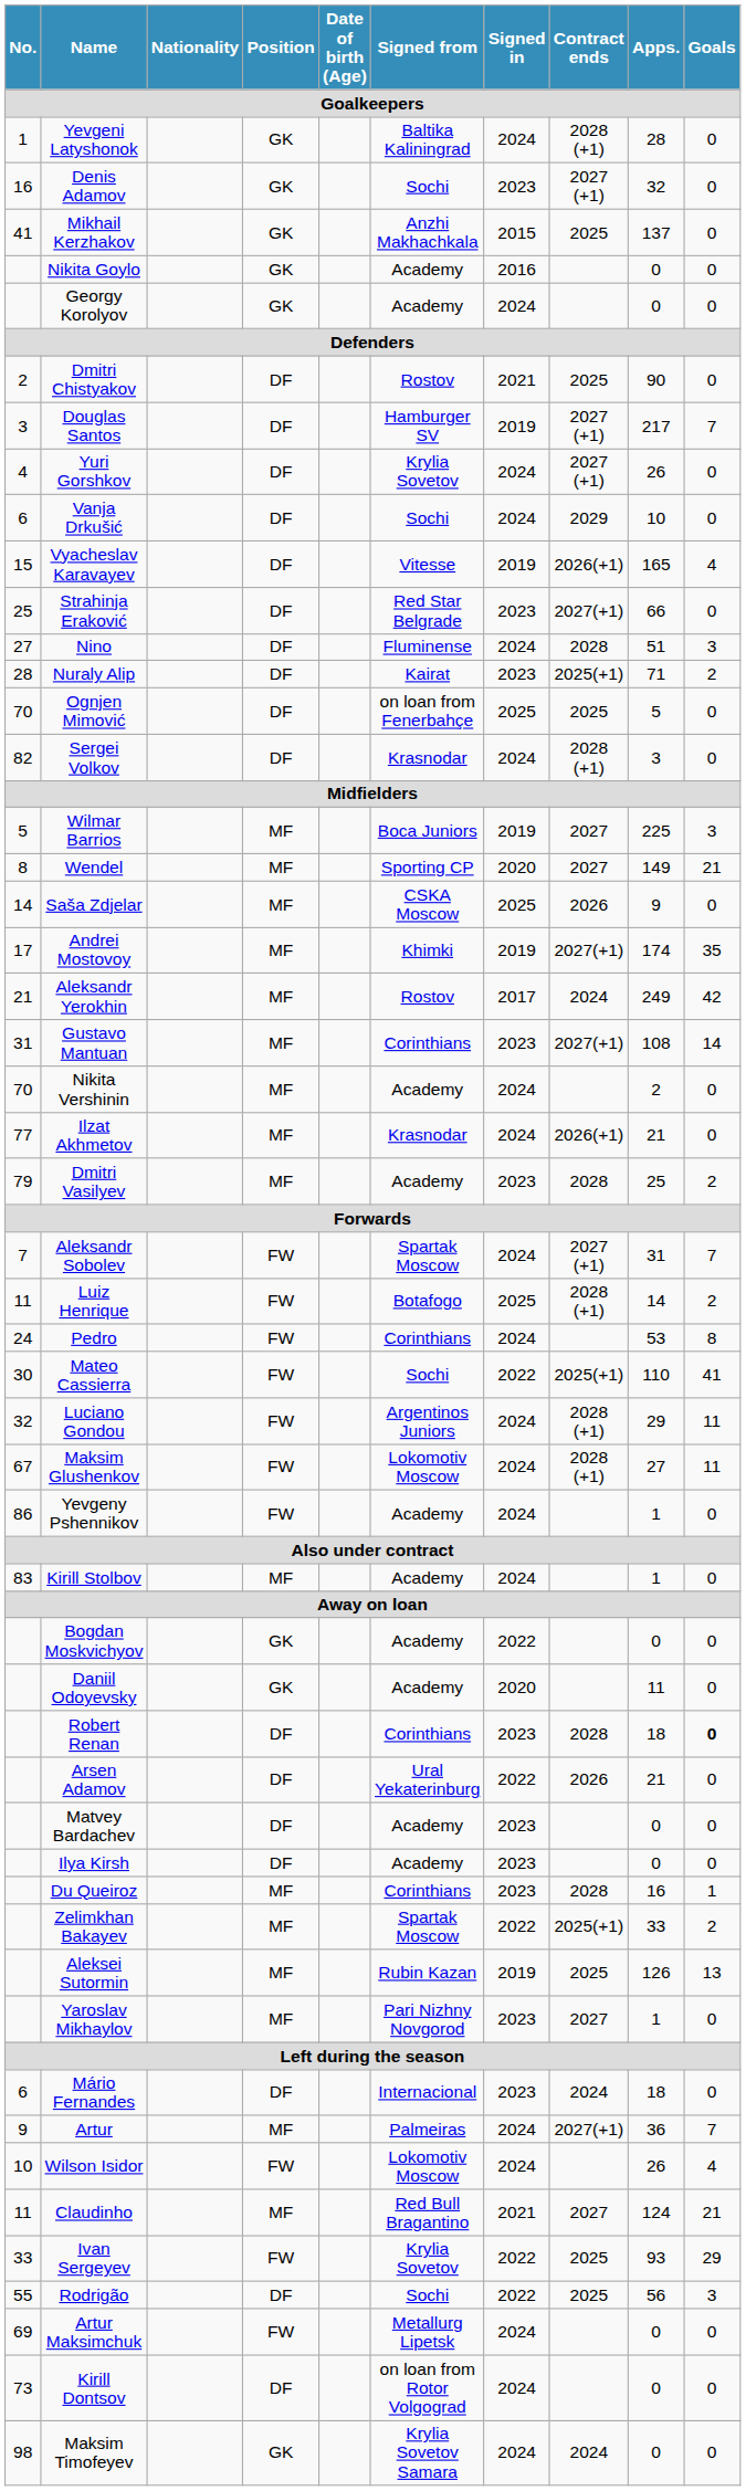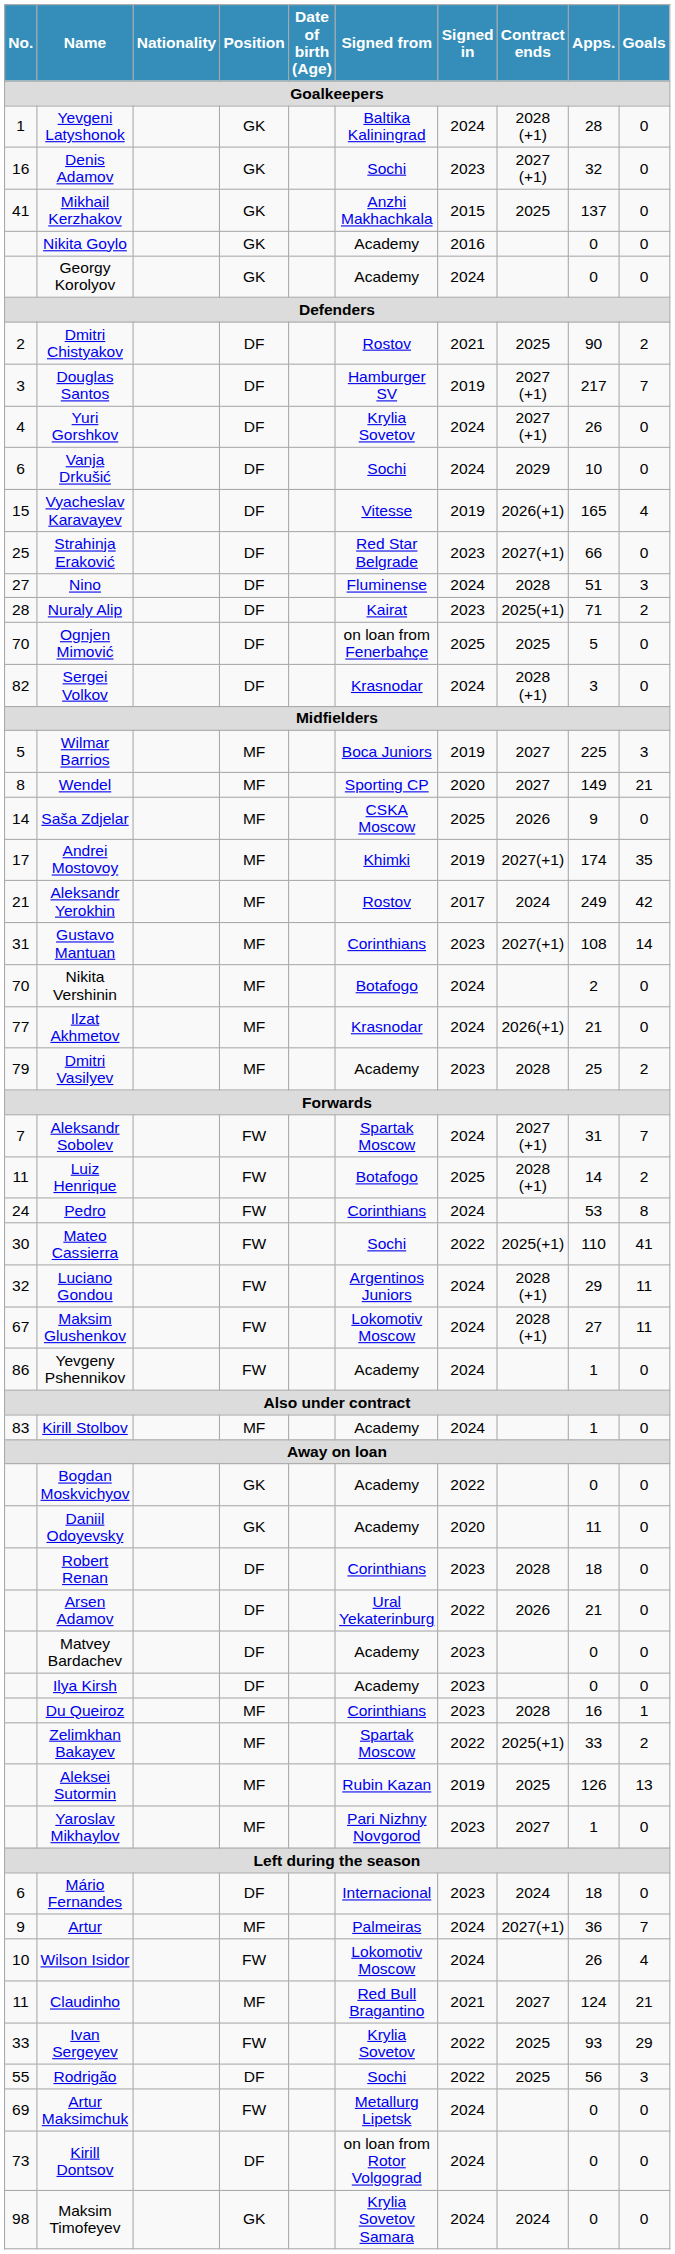 <table class="wikitable" style="text-align:center; font-size:90%; width:90%;">
 <tr>
 <th style="background:#348EB9; color:white; text-align:center;">No.</th>
 <th style="background:#348EB9; color:white; text-align:center;">Name</th>
 <th style="background:#348EB9; color:white; text-align:center;">Nationality</th>
 <th style="background:#348EB9; color:white; text-align:center;">Position</th>
 <th style="background:#348EB9; color:white; text-align:center;">Date of birth (Age)</th>
 <th style="background:#348EB9; color:white; text-align:center;">Signed from</th>
 <th style="background:#348EB9; color:white; text-align:center;">Signed in</th>
 <th style="background:#348EB9; color:white; text-align:center;">Contract ends</th>
 <th style="background:#348EB9; color:white; text-align:center;">Apps.</th>
 <th style="background:#348EB9; color:white; text-align:center;">Goals</th>
 </tr>
 <tr>
 <th colspan="11" style="background:#dcdcdc; text-align:center;">Goalkeepers</th>
 </tr>
 <tr>
 <td>1</td>
 <td><a href='#'>Yevgeni Latyshonok</a></td>
 <td></td>
 <td>GK</td>
 <td></td>
 <td><a href='#'>Baltika Kaliningrad</a></td>
 <td>2024</td>
 <td>2028 (+1)</td>
 <td>28</td>
 <td>0</td>
 </tr>
 <tr>
 <td>16</td>
 <td><a href='#'>Denis Adamov</a></td>
 <td></td>
 <td>GK</td>
 <td></td>
 <td><a href='#'>Sochi</a></td>
 <td>2023</td>
 <td>2027 (+1)</td>
 <td>32</td>
 <td>0</td>
 </tr>
 <tr>
 <td>41</td>
 <td><a href='#'>Mikhail Kerzhakov</a></td>
 <td></td>
 <td>GK</td>
 <td></td>
 <td><a href='#'>Anzhi Makhachkala</a></td>
 <td>2015</td>
 <td>2025</td>
 <td>137</td>
 <td>0</td>
 </tr>
 <tr>
 <td></td>
 <td><a href='#'>Nikita Goylo</a></td>
 <td></td>
 <td>GK</td>
 <td></td>
 <td>Academy</td>
 <td>2016</td>
 <td></td>
 <td>0</td>
 <td>0</td>
 </tr>
 <tr>
 <td></td>
 <td>Georgy Korolyov</td>
 <td></td>
 <td>GK</td>
 <td></td>
 <td>Academy</td>
 <td>2024</td>
 <td></td>
 <td>0</td>
 <td>0</td>
 </tr>
 <tr>
 <th colspan="11"  style="background:#dcdcdc; text-align:center;">Defenders</th>
 </tr>
 <tr>
 <td>2</td>
 <td><a href='#'>Dmitri Chistyakov</a></td>
 <td></td>
 <td>DF</td>
 <td></td>
 <td><a href='#'>Rostov</a></td>
 <td>2021</td>
 <td>2025</td>
 <td>90</td>
-<td>0</td>
+<td>2</td>
 </tr>
 <tr>
 <td>3</td>
 <td><a href='#'>Douglas Santos</a> </td>
 <td></td>
 <td>DF</td>
 <td></td>
 <td><a href='#'>Hamburger SV</a></td>
 <td>2019</td>
 <td>2027 (+1)</td>
 <td>217</td>
 <td>7</td>
 </tr>
 <tr>
 <td>4</td>
 <td><a href='#'>Yuri Gorshkov</a></td>
 <td></td>
 <td>DF</td>
 <td></td>
 <td><a href='#'>Krylia Sovetov</a></td>
 <td>2024</td>
 <td>2027 (+1)</td>
 <td>26</td>
 <td>0</td>
 </tr>
 <tr>
 <td>6</td>
 <td><a href='#'>Vanja Drkušić</a></td>
 <td></td>
 <td>DF</td>
 <td></td>
 <td><a href='#'>Sochi</a></td>
 <td>2024</td>
 <td>2029</td>
 <td>10</td>
 <td>0</td>
 </tr>
 <tr>
 <td>15</td>
 <td><a href='#'>Vyacheslav Karavayev</a></td>
 <td></td>
 <td>DF</td>
 <td></td>
 <td><a href='#'>Vitesse</a></td>
 <td>2019</td>
 <td>2026(+1)</td>
 <td>165</td>
 <td>4</td>
 </tr>
 <tr>
 <td>25</td>
 <td><a href='#'>Strahinja Eraković</a></td>
 <td></td>
 <td>DF</td>
 <td></td>
 <td><a href='#'>Red Star Belgrade</a></td>
 <td>2023</td>
 <td>2027(+1)</td>
 <td>66</td>
 <td>0</td>
 </tr>
 <tr>
 <td>27</td>
 <td><a href='#'>Nino</a></td>
 <td></td>
 <td>DF</td>
 <td></td>
 <td><a href='#'>Fluminense</a></td>
 <td>2024</td>
 <td>2028</td>
 <td>51</td>
 <td>3</td>
 </tr>
 <tr>
 <td>28</td>
 <td><a href='#'>Nuraly Alip</a></td>
 <td></td>
 <td>DF</td>
 <td></td>
 <td><a href='#'>Kairat</a></td>
 <td>2023</td>
 <td>2025(+1)</td>
 <td>71</td>
 <td>2</td>
 </tr>
 <tr>
 <td>70</td>
 <td><a href='#'>Ognjen Mimović</a></td>
 <td></td>
 <td>DF</td>
 <td></td>
 <td>on loan from <a href='#'>Fenerbahçe</a></td>
 <td>2025</td>
 <td>2025</td>
 <td>5</td>
 <td>0</td>
 </tr>
 <tr>
 <td>82</td>
 <td><a href='#'>Sergei Volkov</a></td>
 <td></td>
 <td>DF</td>
 <td></td>
 <td><a href='#'>Krasnodar</a></td>
 <td>2024</td>
 <td>2028 (+1)</td>
 <td>3</td>
 <td>0</td>
 </tr>
 <tr>
 <th colspan="11"  style="background:#dcdcdc; text-align:center;">Midfielders</th>
 </tr>
 <tr>
 <td>5</td>
 <td><a href='#'>Wilmar Barrios</a></td>
 <td></td>
 <td>MF</td>
 <td></td>
 <td><a href='#'>Boca Juniors</a></td>
 <td>2019</td>
 <td>2027</td>
 <td>225</td>
 <td>3</td>
 </tr>
 <tr>
 <td>8</td>
 <td><a href='#'>Wendel</a></td>
 <td></td>
 <td>MF</td>
 <td></td>
 <td><a href='#'>Sporting CP</a></td>
 <td>2020</td>
 <td>2027</td>
 <td>149</td>
 <td>21</td>
 </tr>
 <tr>
 <td>14</td>
 <td><a href='#'>Saša Zdjelar</a></td>
 <td></td>
 <td>MF</td>
 <td></td>
 <td><a href='#'>CSKA Moscow</a></td>
 <td>2025</td>
 <td>2026</td>
 <td>9</td>
 <td>0</td>
 </tr>
 <tr>
 <td>17</td>
 <td><a href='#'>Andrei Mostovoy</a></td>
 <td></td>
 <td>MF</td>
 <td></td>
 <td><a href='#'>Khimki</a></td>
 <td>2019</td>
 <td>2027(+1)</td>
 <td>174</td>
 <td>35</td>
 </tr>
 <tr>
 <td>21</td>
 <td><a href='#'>Aleksandr Yerokhin</a></td>
 <td></td>
 <td>MF</td>
 <td></td>
 <td><a href='#'>Rostov</a></td>
 <td>2017</td>
 <td>2024</td>
 <td>249</td>
 <td>42</td>
 </tr>
 <tr>
 <td>31</td>
 <td><a href='#'>Gustavo Mantuan</a></td>
 <td></td>
 <td>MF</td>
 <td></td>
 <td><a href='#'>Corinthians</a></td>
 <td>2023</td>
 <td>2027(+1)</td>
 <td>108</td>
 <td>14</td>
 </tr>
 <tr>
 <td>70</td>
 <td>Nikita Vershinin</td>
 <td></td>
 <td>MF</td>
 <td></td>
-<td>Academy</td>
+<td><a href='#'>Botafogo</a></td>
 <td>2024</td>
 <td></td>
 <td>2</td>
 <td>0</td>
 </tr>
 <tr>
 <td>77</td>
 <td><a href='#'>Ilzat Akhmetov</a></td>
 <td></td>
 <td>MF</td>
 <td></td>
 <td><a href='#'>Krasnodar</a></td>
 <td>2024</td>
 <td>2026(+1)</td>
 <td>21</td>
 <td>0</td>
 </tr>
 <tr>
 <td>79</td>
 <td><a href='#'>Dmitri Vasilyev</a></td>
 <td></td>
 <td>MF</td>
 <td></td>
 <td>Academy</td>
 <td>2023</td>
 <td>2028</td>
 <td>25</td>
 <td>2</td>
 </tr>
 <tr>
 <th colspan="11"  style="background:#dcdcdc; text-align:center;">Forwards</th>
 </tr>
 <tr>
 <td>7</td>
 <td><a href='#'>Aleksandr Sobolev</a></td>
 <td></td>
 <td>FW</td>
 <td></td>
 <td><a href='#'>Spartak Moscow</a></td>
 <td>2024</td>
 <td>2027 (+1)</td>
 <td>31</td>
 <td>7</td>
 </tr>
 <tr>
 <td>11</td>
 <td><a href='#'>Luiz Henrique</a></td>
 <td></td>
 <td>FW</td>
 <td></td>
 <td><a href='#'>Botafogo</a></td>
 <td>2025</td>
 <td>2028 (+1)</td>
 <td>14</td>
 <td>2</td>
 </tr>
 <tr>
 <td>24</td>
 <td><a href='#'>Pedro</a></td>
 <td></td>
 <td>FW</td>
 <td></td>
 <td><a href='#'>Corinthians</a></td>
 <td>2024</td>
 <td></td>
 <td>53</td>
 <td>8</td>
 </tr>
 <tr>
 <td>30</td>
 <td><a href='#'>Mateo Cassierra</a></td>
 <td></td>
 <td>FW</td>
 <td></td>
 <td><a href='#'>Sochi</a></td>
 <td>2022</td>
 <td>2025(+1)</td>
 <td>110</td>
 <td>41</td>
 </tr>
 <tr>
 <td>32</td>
 <td><a href='#'>Luciano Gondou</a></td>
 <td></td>
 <td>FW</td>
 <td></td>
 <td><a href='#'>Argentinos Juniors</a></td>
 <td>2024</td>
 <td>2028 (+1)</td>
 <td>29</td>
 <td>11</td>
 </tr>
 <tr>
 <td>67</td>
 <td><a href='#'>Maksim Glushenkov</a></td>
 <td></td>
 <td>FW</td>
 <td></td>
 <td><a href='#'>Lokomotiv Moscow</a></td>
 <td>2024</td>
 <td>2028 (+1)</td>
 <td>27</td>
 <td>11</td>
 </tr>
 <tr>
 <td>86</td>
 <td>Yevgeny Pshennikov</td>
 <td></td>
 <td>FW</td>
 <td></td>
 <td>Academy</td>
 <td>2024</td>
 <td></td>
 <td>1</td>
 <td>0</td>
 </tr>
 <tr>
 <th colspan="11"  style="background:#dcdcdc; text-align:center;">Also under contract</th>
 </tr>
 <tr>
 <td>83</td>
 <td><a href='#'>Kirill Stolbov</a></td>
 <td></td>
 <td>MF</td>
 <td></td>
 <td>Academy</td>
 <td>2024</td>
 <td></td>
 <td>1</td>
 <td>0</td>
 </tr>
 <tr>
 <th colspan="11"  style="background:#dcdcdc; text-align:center;">Away on loan</th>
 </tr>
 <tr>
 <td></td>
 <td><a href='#'>Bogdan Moskvichyov</a></td>
 <td></td>
 <td>GK</td>
 <td></td>
 <td>Academy</td>
 <td>2022</td>
 <td></td>
 <td>0</td>
 <td>0</td>
 </tr>
 <tr>
 <td></td>
 <td><a href='#'>Daniil Odoyevsky</a></td>
 <td></td>
 <td>GK</td>
 <td></td>
 <td>Academy</td>
 <td>2020</td>
 <td></td>
 <td>11</td>
 <td>0</td>
 </tr>
 <tr>
 <td></td>
 <td><a href='#'>Robert Renan</a></td>
 <td></td>
 <td>DF</td>
 <td></td>
 <td><a href='#'>Corinthians</a></td>
 <td>2023</td>
 <td>2028</td>
 <td>18</td>
-<td><strong>0</strong></td>
+<td>0</td>
 </tr>
 <tr>
 <td></td>
 <td><a href='#'>Arsen Adamov</a></td>
 <td></td>
 <td>DF</td>
 <td></td>
 <td><a href='#'>Ural Yekaterinburg</a></td>
 <td>2022</td>
 <td>2026</td>
 <td>21</td>
 <td>0</td>
 </tr>
 <tr>
 <td></td>
 <td>Matvey Bardachev</td>
 <td></td>
 <td>DF</td>
 <td></td>
 <td>Academy</td>
 <td>2023</td>
 <td></td>
 <td>0</td>
 <td>0</td>
 </tr>
 <tr>
 <td></td>
 <td><a href='#'>Ilya Kirsh</a></td>
 <td></td>
 <td>DF</td>
 <td></td>
 <td>Academy</td>
 <td>2023</td>
 <td></td>
 <td>0</td>
 <td>0</td>
 </tr>
 <tr>
 <td></td>
 <td><a href='#'>Du Queiroz</a></td>
 <td></td>
 <td>MF</td>
 <td></td>
 <td><a href='#'>Corinthians</a></td>
 <td>2023</td>
 <td>2028</td>
 <td>16</td>
 <td>1</td>
 </tr>
 <tr>
 <td></td>
 <td><a href='#'>Zelimkhan Bakayev</a></td>
 <td></td>
 <td>MF</td>
 <td></td>
 <td><a href='#'>Spartak Moscow</a></td>
 <td>2022</td>
 <td>2025(+1)</td>
 <td>33</td>
 <td>2</td>
 </tr>
 <tr>
 <td></td>
 <td><a href='#'>Aleksei Sutormin</a></td>
 <td></td>
 <td>MF</td>
 <td></td>
 <td><a href='#'>Rubin Kazan</a></td>
 <td>2019</td>
 <td>2025</td>
 <td>126</td>
 <td>13</td>
 </tr>
 <tr>
 <td></td>
 <td><a href='#'>Yaroslav Mikhaylov</a></td>
 <td></td>
 <td>MF</td>
 <td></td>
 <td><a href='#'>Pari Nizhny Novgorod</a></td>
 <td>2023</td>
 <td>2027</td>
 <td>1</td>
 <td>0</td>
 </tr>
 <tr>
 <th colspan="11"  style="background:#dcdcdc; text-align:center;">Left during the season</th>
 </tr>
 <tr>
 <td>6</td>
 <td><a href='#'>Mário Fernandes</a></td>
 <td></td>
 <td>DF</td>
 <td></td>
 <td><a href='#'>Internacional</a></td>
 <td>2023</td>
 <td>2024</td>
 <td>18</td>
 <td>0</td>
 </tr>
 <tr>
 <td>9</td>
 <td><a href='#'>Artur</a></td>
 <td></td>
 <td>MF</td>
 <td></td>
 <td><a href='#'>Palmeiras</a></td>
 <td>2024</td>
 <td>2027(+1)</td>
 <td>36</td>
 <td>7</td>
 </tr>
 <tr>
 <td>10</td>
 <td><a href='#'>Wilson Isidor</a></td>
 <td></td>
 <td>FW</td>
 <td></td>
 <td><a href='#'>Lokomotiv Moscow</a></td>
 <td>2024</td>
 <td></td>
 <td>26</td>
 <td>4</td>
 </tr>
 <tr>
 <td>11</td>
 <td><a href='#'>Claudinho</a></td>
 <td></td>
 <td>MF</td>
 <td></td>
 <td><a href='#'>Red Bull Bragantino</a></td>
 <td>2021</td>
 <td>2027</td>
 <td>124</td>
 <td>21</td>
 </tr>
 <tr>
 <td>33</td>
 <td><a href='#'>Ivan Sergeyev</a></td>
 <td></td>
 <td>FW</td>
 <td></td>
 <td><a href='#'>Krylia Sovetov</a></td>
 <td>2022</td>
 <td>2025</td>
 <td>93</td>
 <td>29</td>
 </tr>
 <tr>
 <td>55</td>
 <td><a href='#'>Rodrigão</a></td>
 <td></td>
 <td>DF</td>
 <td></td>
 <td><a href='#'>Sochi</a></td>
 <td>2022</td>
 <td>2025</td>
 <td>56</td>
 <td>3</td>
 </tr>
 <tr>
 <td>69</td>
 <td><a href='#'>Artur Maksimchuk</a></td>
 <td></td>
 <td>FW</td>
 <td></td>
 <td><a href='#'>Metallurg Lipetsk</a></td>
 <td>2024</td>
 <td></td>
 <td>0</td>
 <td>0</td>
 </tr>
 <tr>
 <td>73</td>
 <td><a href='#'>Kirill Dontsov</a></td>
 <td></td>
 <td>DF</td>
 <td></td>
 <td>on loan from <a href='#'>Rotor Volgograd</a></td>
 <td>2024</td>
 <td></td>
 <td>0</td>
 <td>0</td>
 </tr>
 <tr>
 <td>98</td>
 <td>Maksim Timofeyev</td>
 <td></td>
 <td>GK</td>
 <td></td>
 <td><a href='#'>Krylia Sovetov Samara</a></td>
 <td>2024</td>
 <td>2024</td>
 <td>0</td>
 <td>0</td>
 </tr>
 </table>
